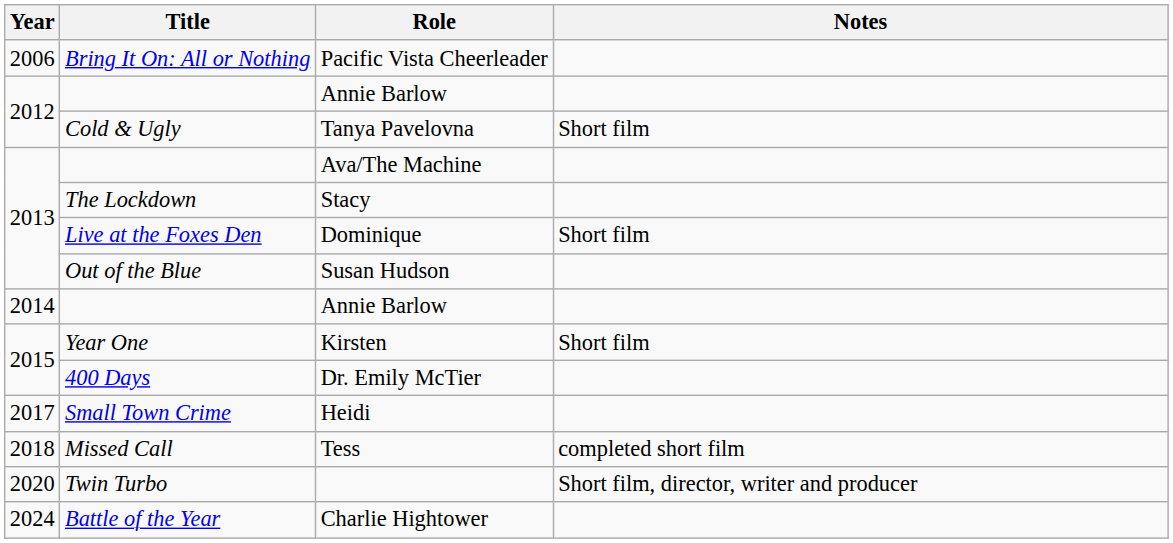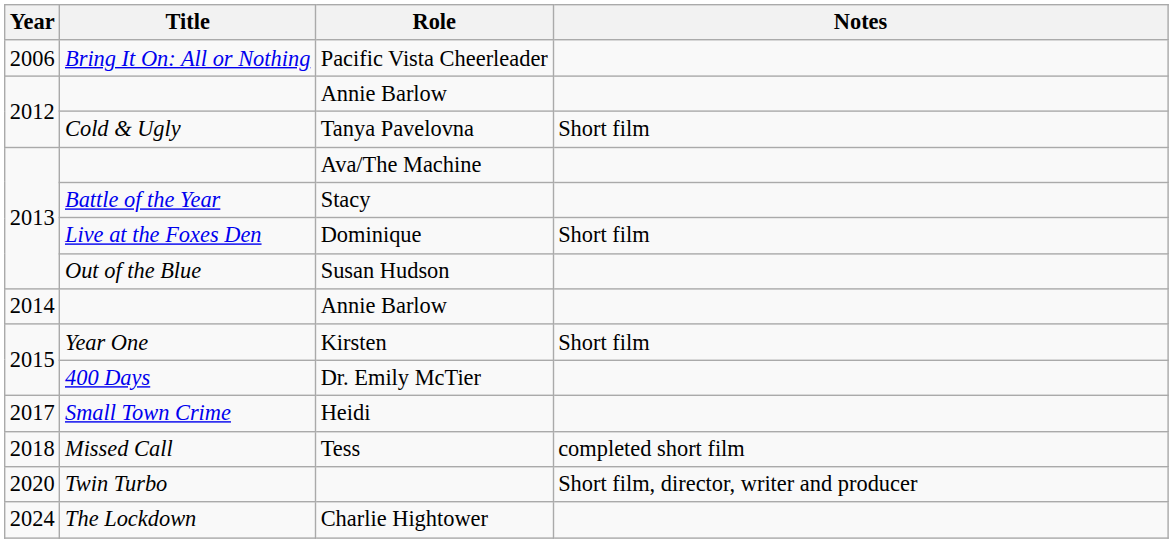 <table class="wikitable sortable">
 <tr>
 <th>Year</th>
 <th>Title</th>
 <th>Role</th>
 <th class="unsortable" style="width:27em;">Notes</th>
 </tr>
 <tr>
 <td>2006</td>
 <td><em><a href='#'>Bring It On: All or Nothing</a></em></td>
 <td>Pacific Vista Cheerleader</td>
 <td></td>
 </tr>
 <tr>
 <td rowspan="2">2012</td>
 <td><em></em></td>
 <td>Annie Barlow</td>
 <td></td>
 </tr>
 <tr>
 <td><em>Cold & Ugly</em></td>
 <td>Tanya Pavelovna</td>
 <td>Short film</td>
 </tr>
 <tr>
 <td rowspan="4">2013</td>
 <td><em></em></td>
 <td>Ava/The Machine</td>
 <td></td>
 </tr>
 <tr>
-<td><em>The Lockdown</em></td>
+<td><em><a href='#'>Battle of the Year</a></em></td>
 <td>Stacy</td>
 <td></td>
 </tr>
 <tr>
 <td><em><a href='#'>Live at the Foxes Den</a></em></td>
 <td>Dominique</td>
 <td>Short film</td>
 </tr>
 <tr>
 <td><em>Out of the Blue</em></td>
 <td>Susan Hudson</td>
 <td></td>
 </tr>
 <tr>
 <td>2014</td>
 <td><em></em></td>
 <td>Annie Barlow</td>
 <td></td>
 </tr>
 <tr>
 <td rowspan="2">2015</td>
 <td><em>Year One</em></td>
 <td>Kirsten</td>
 <td>Short film</td>
 </tr>
 <tr>
 <td><em><a href='#'>400 Days</a></em></td>
 <td>Dr. Emily McTier</td>
 <td></td>
 </tr>
 <tr>
 <td>2017</td>
 <td><em><a href='#'>Small Town Crime</a></em></td>
 <td>Heidi</td>
 <td></td>
 </tr>
 <tr>
 <td>2018</td>
 <td><em>Missed Call</em></td>
 <td>Tess</td>
 <td>completed short film</td>
 </tr>
 <tr>
 <td>2020</td>
 <td><em>Twin Turbo</em></td>
 <td></td>
 <td>Short film, director, writer and producer</td>
 </tr>
 <tr>
 <td>2024</td>
-<td><em><a href='#'>Battle of the Year</a></em></td>
+<td><em>The Lockdown</em></td>
 <td>Charlie Hightower</td>
 <td></td>
 </tr>
 </table>
